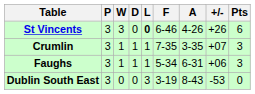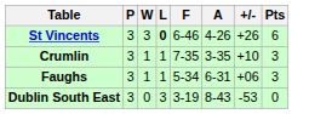 <table class="wikitable">
 <tr>
 <th>Table</th>
 <th>P</th>
 <th>W</th>
-<th>D</th>
 <th>L</th>
 <th>F</th>
 <th>A</th>
 <th>+/-</th>
 <th>Pts</th>
 </tr>
 <tr style="text-align:Center; background:#cfc;">
 <td><strong><a href='#'>St Vincents</a></strong></td>
 <td>3</td>
 <td>3</td>
-<td>0</td>
 <td><strong>0</strong></td>
 <td>6-46</td>
 <td>4-26</td>
 <td>+26</td>
 <td>6</td>
 </tr>
 <tr style="text-align:Center; background:#cfc;">
 <td><strong>Crumlin</strong></td>
 <td>3</td>
 <td>1</td>
 <td>1</td>
-<td>1</td>
 <td>7-35</td>
 <td>3-35</td>
-<td>+07</td>
+<td>+10</td>
 <td>3</td>
 </tr>
 <tr style="text-align:Center; background:#cfc;">
 <td><strong>Faughs</strong></td>
 <td>3</td>
-<td>1</td>
 <td>1</td>
 <td>1</td>
 <td>5-34</td>
 <td>6-31</td>
 <td>+06</td>
 <td>3</td>
 </tr>
 <tr style="text-align:Center; background:#cfc;">
 <td><strong>Dublin South East</strong></td>
 <td>3</td>
 <td>0</td>
-<td>0</td>
 <td>3</td>
 <td>3-19</td>
 <td>8-43</td>
 <td>-53</td>
 <td>0</td>
 </tr>
 </table>
